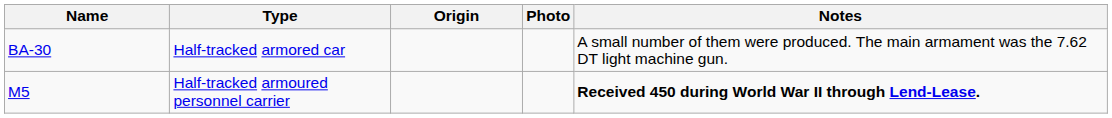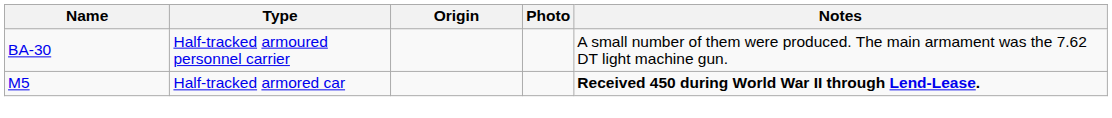 <table class="wikitable" style="width:90%;">
 <tr>
 <th style="width:15%;">Name</th>
 <th style="width:20%;">Type</th>
 <th style="width:12%;">Origin</th>
 <th>Photo</th>
 <th>Notes</th>
 </tr>
 <tr>
 <td><a href='#'>BA-30</a></td>
-<td><a href='#'>Half-tracked</a> <a href='#'>armored car</a></td>
+<td><a href='#'>Half-tracked</a> <a href='#'>armoured personnel carrier</a></td>
 <td></td>
 <td></td>
 <td>A small number of them were produced. The main armament was the 7.62 DT light machine gun.</td>
 </tr>
 <tr>
 <td><a href='#'>M5</a></td>
-<td><a href='#'>Half-tracked</a> <a href='#'>armoured personnel carrier</a></td>
+<td><a href='#'>Half-tracked</a> <a href='#'>armored car</a></td>
 <td></td>
 <td></td>
 <td><strong>Received 450 during World War II through <a href='#'>Lend-Lease</a>.</strong></td>
 </tr>
 </table>
